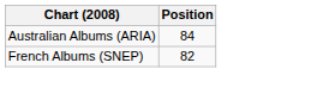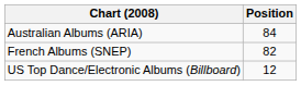 <table class="wikitable sortable">
 <tr>
 <th>Chart (2008)</th>
 <th>Position</th>
 </tr>
 <tr>
 <td>Australian Albums (ARIA)</td>
 <td align="center">84</td>
 </tr>
 <tr>
 <td>French Albums (SNEP)</td>
 <td align="center">82</td>
 </tr>
+<tr>
+<td>US Top Dance/Electronic Albums (<em>Billboard</em>)</td>
+<td align="center">12</td>
+</tr>
 </table>
